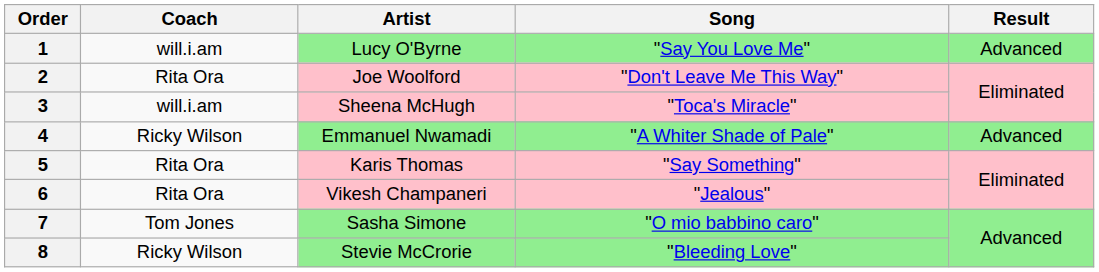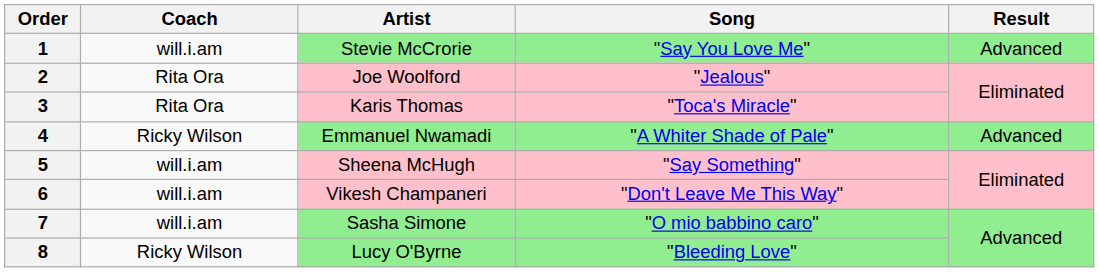 <table class="wikitable" style="text-align:center; width:75%;">
 <tr>
 <th scope="col" style="width:05%;">Order</th>
 <th scope="col" style="width:15%;">Coach</th>
 <th scope="col" style="width:15%;">Artist</th>
 <th scope="col" style="width:30%;">Song</th>
 <th scope="col" style="width:10%;">Result</th>
 </tr>
 <tr>
 <th scope="col">1</th>
 <td rowspan="1">will.i.am</td>
-<td style="background:lightgreen;">Lucy O'Byrne</td>
+<td style="background:lightgreen;">Stevie McCrorie</td>
 <td style="background:lightgreen;">"<a href='#'>Say You Love Me</a>"</td>
 <td style="background:lightgreen;">Advanced</td>
 </tr>
 <tr>
 <th scope="col">2</th>
 <td rowspan="1">Rita Ora</td>
 <td style="background:pink;">Joe Woolford</td>
-<td style="background:pink;">"<a href='#'>Don't Leave Me This Way</a>"</td>
+<td style="background:pink;">"<a href='#'>Jealous</a>"</td>
 <td rowspan="2" style="background:pink;">Eliminated</td>
 </tr>
 <tr>
 <th scope="col">3</th>
-<td rowspan="1">will.i.am</td>
-<td style="background:pink;">Sheena McHugh</td>
+<td rowspan="1">Rita Ora</td>
+<td style="background:pink;">Karis Thomas</td>
 <td style="background:pink;">"<a href='#'>Toca's Miracle</a>"</td>
 </tr>
 <tr>
 <th scope="col">4</th>
 <td rowspan="1">Ricky Wilson</td>
 <td style="background:lightgreen;">Emmanuel Nwamadi</td>
 <td style="background:lightgreen;">"<a href='#'>A Whiter Shade of Pale</a>"</td>
 <td style="background:lightgreen;">Advanced</td>
 </tr>
 <tr>
 <th scope="col">5</th>
-<td rowspan="1">Rita Ora</td>
-<td style="background:pink;">Karis Thomas</td>
+<td rowspan="1">will.i.am</td>
+<td style="background:pink;">Sheena McHugh</td>
 <td style="background:pink;">"<a href='#'>Say Something</a>"</td>
 <td rowspan="2" style="background:pink;">Eliminated</td>
 </tr>
 <tr>
 <th scope="col">6</th>
-<td rowspan="1">Rita Ora</td>
+<td rowspan="1">will.i.am</td>
 <td style="background:pink;">Vikesh Champaneri</td>
-<td style="background:pink;">"<a href='#'>Jealous</a>"</td>
+<td style="background:pink;">"<a href='#'>Don't Leave Me This Way</a>"</td>
 </tr>
 <tr>
 <th scope="col">7</th>
-<td rowspan="1">Tom Jones</td>
+<td rowspan="1">will.i.am</td>
 <td style="background:lightgreen;">Sasha Simone</td>
 <td style="background:lightgreen;">"<a href='#'>O mio babbino caro</a>"</td>
 <td rowspan="2" style="background:lightgreen;">Advanced</td>
 </tr>
 <tr>
 <th scope="col">8</th>
 <td rowspan="1">Ricky Wilson</td>
-<td style="background:lightgreen;">Stevie McCrorie</td>
+<td style="background:lightgreen;">Lucy O'Byrne</td>
 <td style="background:lightgreen;">"<a href='#'>Bleeding Love</a>"</td>
 </tr>
 </table>
